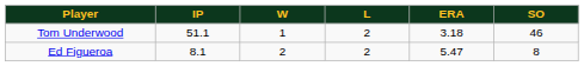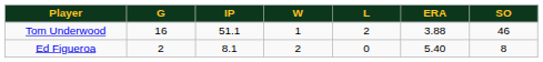 <table class="wikitable sortable">
 <tr>
 <th style="background:#0C371D;color:#ffc322;" width="16%">Player</th>
+<th style="background:#0C371D;color:#ffc322;" width="9%">G</th>
 <th style="background:#0C371D;color:#ffc322;" width="9%">IP</th>
 <th style="background:#0C371D;color:#ffc322;" width="9%">W</th>
 <th style="background:#0C371D;color:#ffc322;" width="9%">L</th>
 <th style="background:#0C371D;color:#ffc322;" width="9%">ERA</th>
 <th style="background:#0C371D;color:#ffc322;" width="9%">SO</th>
 </tr>
 <tr align="center">
 <td><a href='#'>Tom Underwood</a></td>
+<td>16</td>
 <td>51.1</td>
 <td>1</td>
 <td>2</td>
-<td>3.18</td>
+<td>3.88</td>
 <td>46</td>
 </tr>
 <tr align="center">
 <td><a href='#'>Ed Figueroa</a></td>
+<td>2</td>
 <td>8.1</td>
 <td>2</td>
-<td>2</td>
-<td>5.47</td>
+<td>0</td>
+<td>5.40</td>
 <td>8</td>
 </tr>
 </table>
